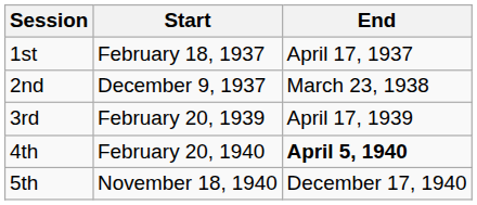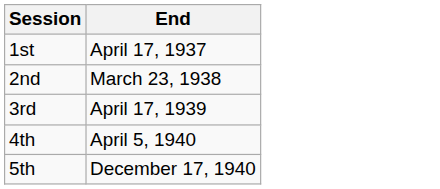 <table class="wikitable">
 <tr>
 <th>Session</th>
-<th>Start</th>
 <th>End</th>
 </tr>
 <tr>
 <td>1st</td>
-<td>February 18, 1937</td>
 <td>April 17, 1937</td>
 </tr>
 <tr>
 <td>2nd</td>
-<td>December 9, 1937</td>
 <td>March 23, 1938</td>
 </tr>
 <tr>
 <td>3rd</td>
-<td>February 20, 1939</td>
 <td>April 17, 1939</td>
 </tr>
 <tr>
 <td>4th</td>
-<td>February 20, 1940</td>
-<td><strong>April 5, 1940</strong></td>
+<td>April 5, 1940</td>
 </tr>
 <tr>
 <td>5th</td>
-<td>November 18, 1940</td>
 <td>December 17, 1940</td>
 </tr>
 </table>
